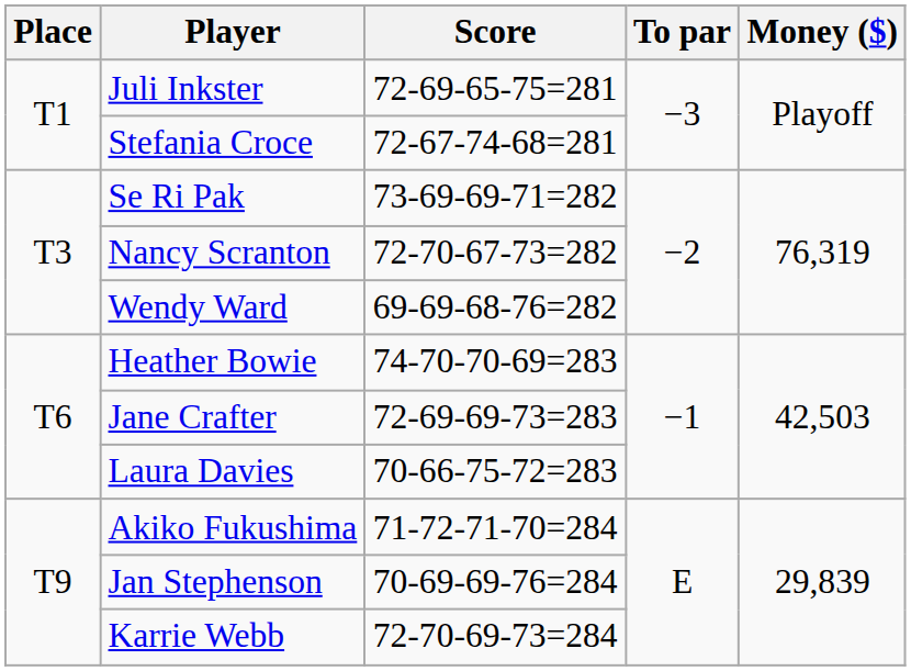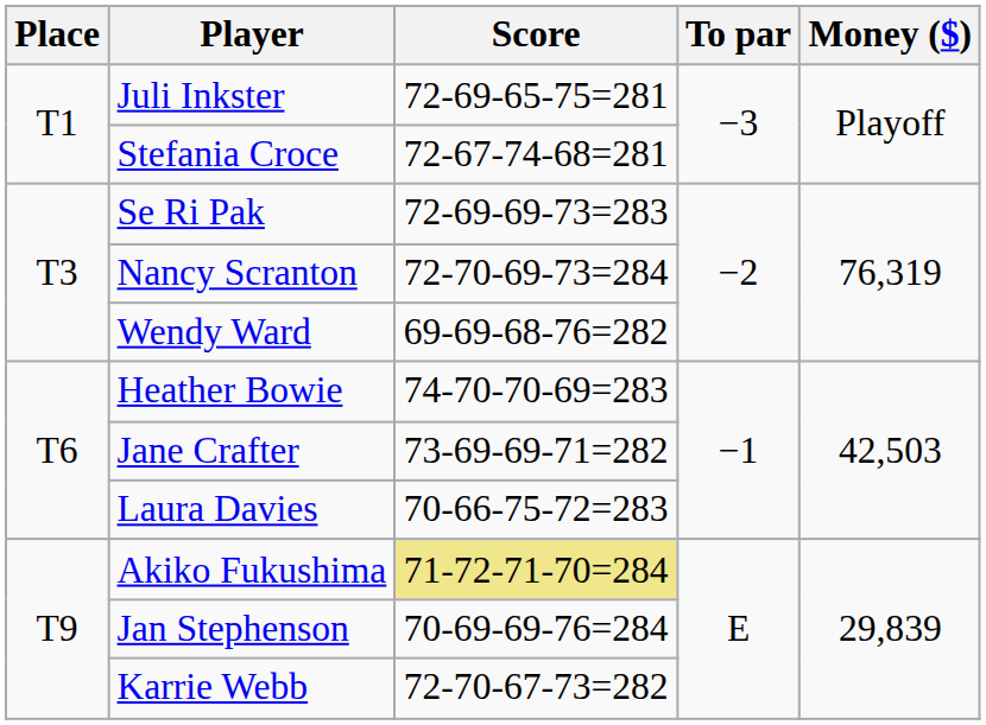 <table class="wikitable">
 <tr>
 <th>Place</th>
 <th>Player</th>
 <th>Score</th>
 <th>To par</th>
 <th>Money (<a href='#'>$</a>)</th>
 </tr>
 <tr>
 <td align=center rowspan=2>T1</td>
 <td> <a href='#'>Juli Inkster</a></td>
 <td>72-69-65-75=281</td>
 <td align=center rowspan=2>−3</td>
 <td align=center rowspan=2>Playoff</td>
 </tr>
 <tr>
 <td> <a href='#'>Stefania Croce</a></td>
 <td>72-67-74-68=281</td>
 </tr>
 <tr>
 <td align=center rowspan=3>T3</td>
 <td> <a href='#'>Se Ri Pak</a></td>
-<td>73-69-69-71=282</td>
+<td>72-69-69-73=283</td>
 <td align=center rowspan=3>−2</td>
 <td align=center rowspan=3>76,319</td>
 </tr>
 <tr>
 <td> <a href='#'>Nancy Scranton</a></td>
-<td>72-70-67-73=282</td>
+<td>72-70-69-73=284</td>
 </tr>
 <tr>
 <td> <a href='#'>Wendy Ward</a></td>
 <td>69-69-68-76=282</td>
 </tr>
 <tr>
 <td align=center rowspan=3>T6</td>
 <td> <a href='#'>Heather Bowie</a></td>
 <td>74-70-70-69=283</td>
 <td align=center rowspan=3>−1</td>
 <td align=center rowspan=3>42,503</td>
 </tr>
 <tr>
 <td> <a href='#'>Jane Crafter</a></td>
-<td>72-69-69-73=283</td>
+<td>73-69-69-71=282</td>
 </tr>
 <tr>
 <td> <a href='#'>Laura Davies</a></td>
 <td>70-66-75-72=283</td>
 </tr>
 <tr>
 <td align=center rowspan=3>T9</td>
 <td> <a href='#'>Akiko Fukushima</a></td>
-<td>71-72-71-70=284</td>
+<td style="background: khaki;">71-72-71-70=284</td>
 <td align=center rowspan=3>E</td>
 <td align=center rowspan=3>29,839</td>
 </tr>
 <tr>
 <td> <a href='#'>Jan Stephenson</a></td>
 <td>70-69-69-76=284</td>
 </tr>
 <tr>
 <td> <a href='#'>Karrie Webb</a></td>
-<td>72-70-69-73=284</td>
+<td>72-70-67-73=282</td>
 </tr>
 </table>
